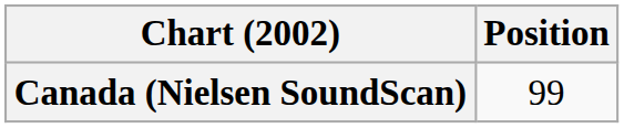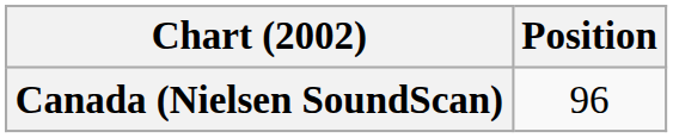 <table class="wikitable plainrowheaders">
 <tr>
 <th>Chart (2002)</th>
 <th>Position</th>
 </tr>
 <tr>
 <th scope="row">Canada (Nielsen SoundScan)</th>
-<td align=center>99</td>
+<td align=center>96</td>
 </tr>
 </table>
